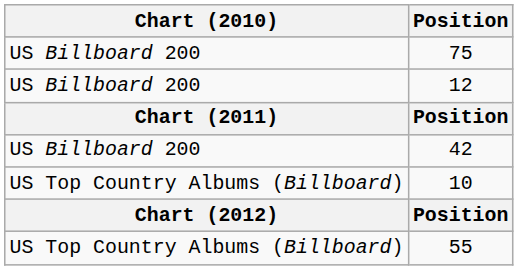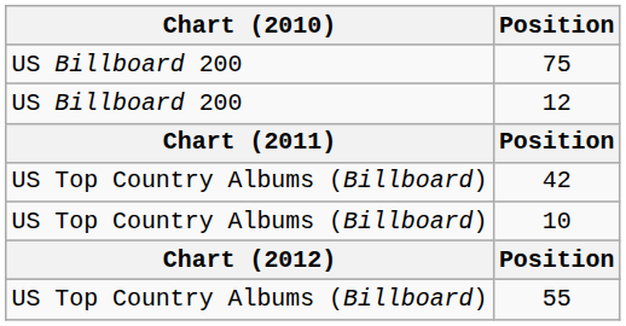 <table class="wikitable">
 <tr>
 <th>Chart (2010)</th>
 <th>Position</th>
 </tr>
 <tr>
 <td>US <em>Billboard</em> 200</td>
 <td align="center">75</td>
 </tr>
 <tr>
 <td>US <em>Billboard</em> 200</td>
 <td align="center">12</td>
 </tr>
 <tr>
 <th>Chart (2011)</th>
 <th>Position</th>
 </tr>
 <tr>
-<td>US <em>Billboard</em> 200</td>
+<td>US Top Country Albums (<em>Billboard</em>)</td>
 <td align="center">42</td>
 </tr>
 <tr>
 <td>US Top Country Albums (<em>Billboard</em>)</td>
 <td align="center">10</td>
 </tr>
 <tr>
 <th>Chart (2012)</th>
 <th>Position</th>
 </tr>
 <tr>
 <td>US Top Country Albums (<em>Billboard</em>)</td>
 <td align="center">55</td>
 </tr>
 </table>
